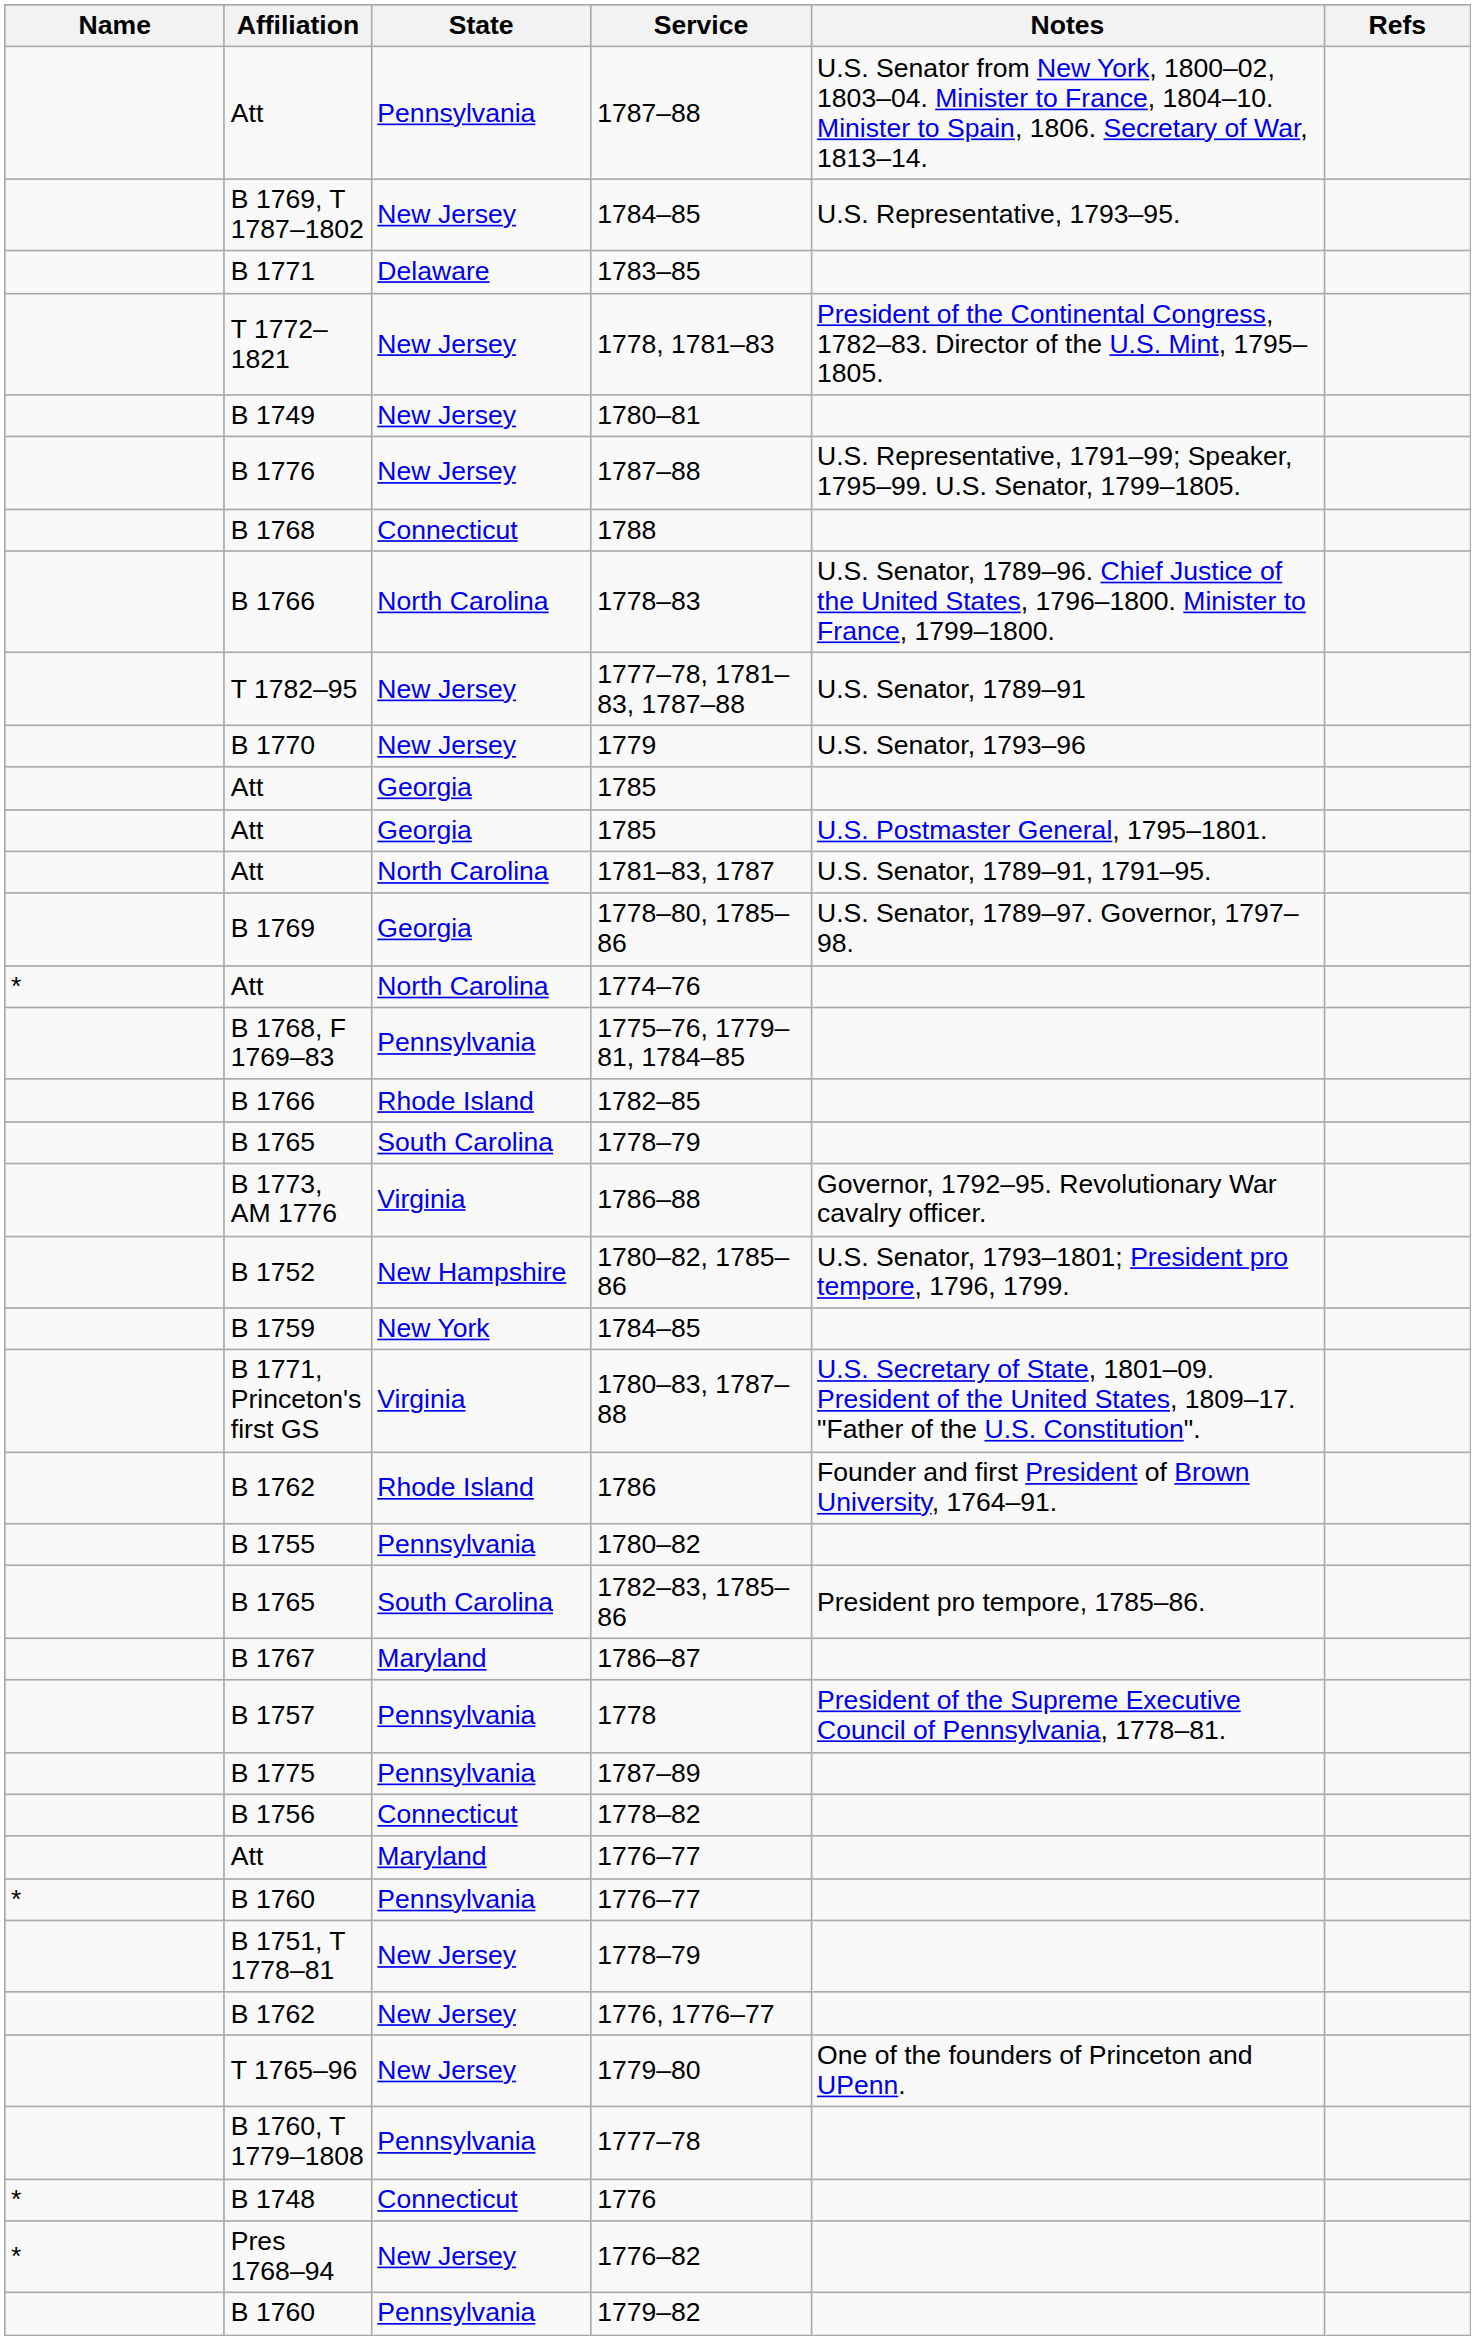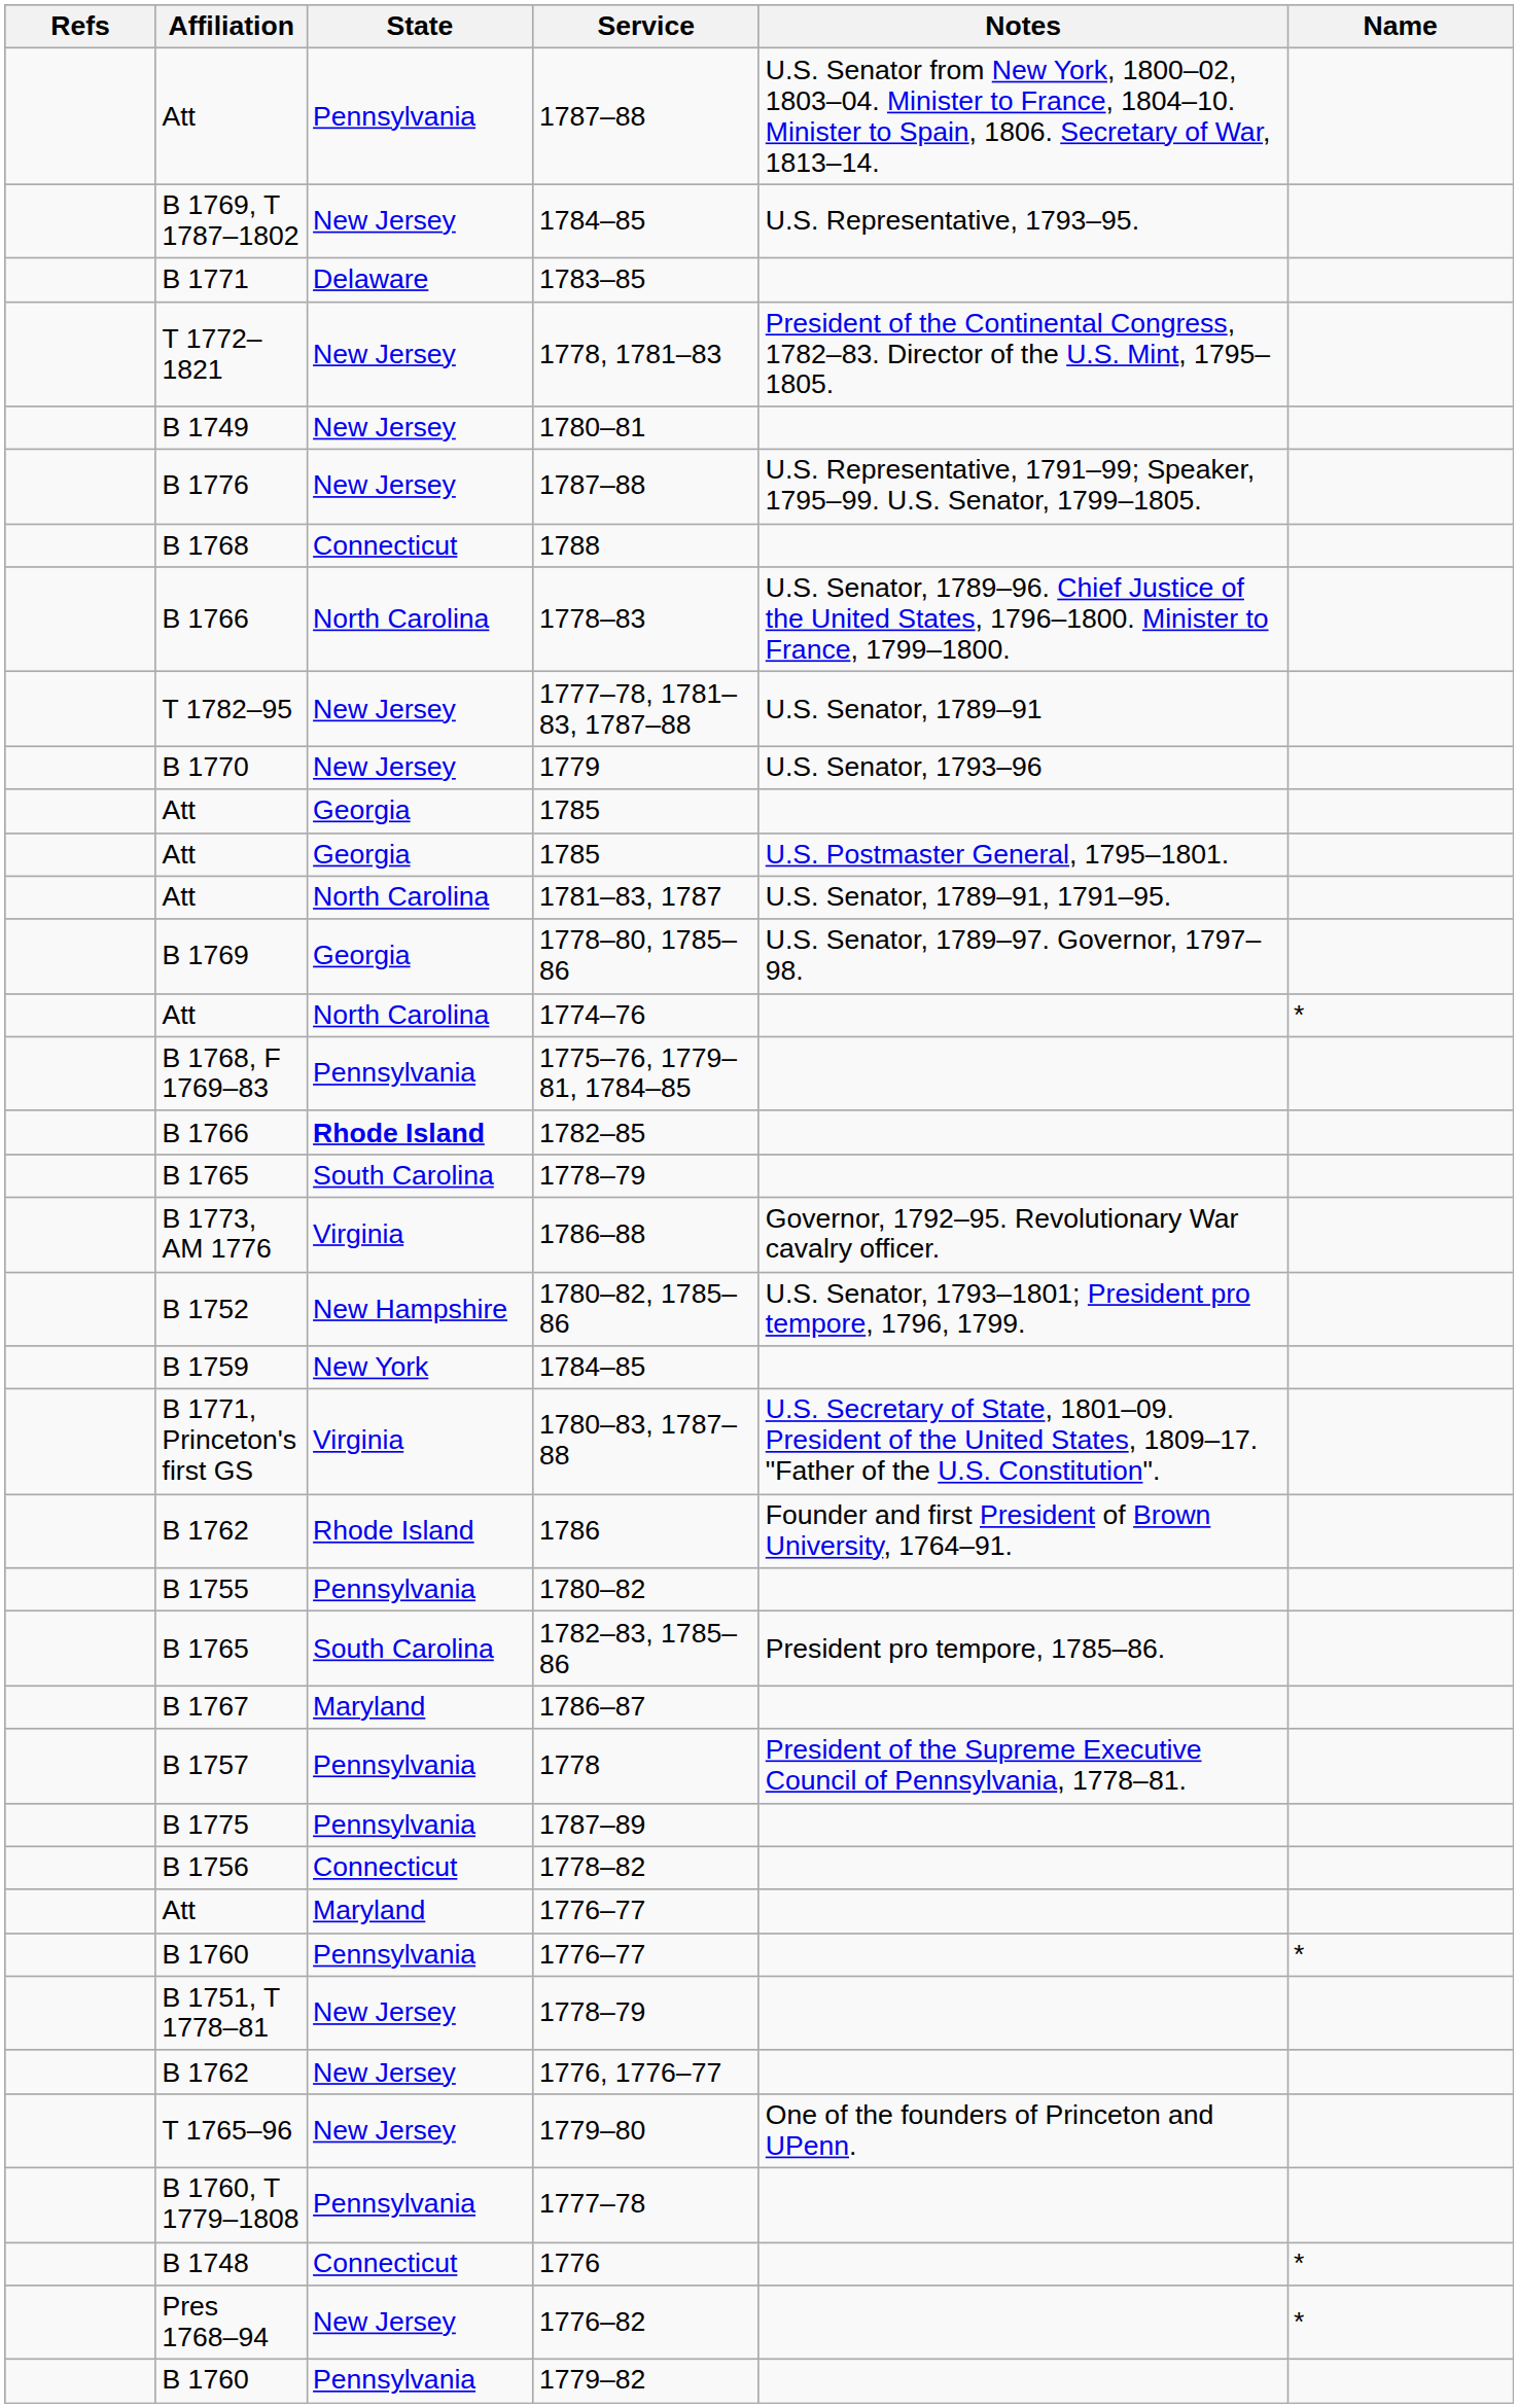 <table class="wikitable sortable" style="width:100%">
 <tr>
-<th width="15%">Name</th>
+<th width="10%" class="unsortable">Refs</th>
 <th width="10%">Affiliation</th>
 <th width="15%">State</th>
 <th width="15%">Service</th>
 <th width="*" class="unsortable">Notes</th>
-<th width="10%" class="unsortable">Refs</th>
+<th width="15%">Name</th>
 </tr>
 <tr>
 <td></td>
 <td>Att</td>
 <td><a href='#'>Pennsylvania</a></td>
 <td>1787–88</td>
 <td>U.S. Senator from <a href='#'>New York</a>, 1800–02, 1803–04. <a href='#'>Minister to France</a>, 1804–10. <a href='#'>Minister to Spain</a>, 1806. <a href='#'>Secretary of War</a>, 1813–14.</td>
 <td></td>
 </tr>
 <tr>
 <td></td>
 <td>B 1769, T 1787–1802</td>
 <td><a href='#'>New Jersey</a></td>
 <td>1784–85</td>
 <td>U.S. Representative, 1793–95.</td>
 <td></td>
 </tr>
 <tr>
 <td></td>
 <td>B 1771</td>
 <td><a href='#'>Delaware</a></td>
 <td>1783–85</td>
 <td></td>
 <td></td>
 </tr>
 <tr>
 <td></td>
 <td>T 1772–1821</td>
 <td><a href='#'>New Jersey</a></td>
 <td>1778, 1781–83</td>
 <td><a href='#'>President of the Continental Congress</a>, 1782–83. Director of the <a href='#'>U.S. Mint</a>, 1795–1805.</td>
 <td></td>
 </tr>
 <tr>
 <td></td>
 <td>B 1749</td>
 <td><a href='#'>New Jersey</a></td>
 <td>1780–81</td>
 <td></td>
 <td></td>
 </tr>
 <tr>
 <td></td>
 <td>B 1776</td>
 <td><a href='#'>New Jersey</a></td>
 <td>1787–88</td>
 <td>U.S. Representative, 1791–99; Speaker, 1795–99. U.S. Senator, 1799–1805.</td>
 <td></td>
 </tr>
 <tr>
 <td></td>
 <td>B 1768</td>
 <td><a href='#'>Connecticut</a></td>
 <td>1788</td>
 <td></td>
 <td></td>
 </tr>
 <tr>
 <td></td>
 <td>B 1766</td>
 <td><a href='#'>North Carolina</a></td>
 <td>1778–83</td>
 <td>U.S. Senator, 1789–96. <a href='#'>Chief Justice of the United States</a>, 1796–1800. <a href='#'>Minister to France</a>, 1799–1800.</td>
 <td></td>
 </tr>
 <tr>
 <td></td>
 <td>T 1782–95</td>
 <td><a href='#'>New Jersey</a></td>
 <td>1777–78, 1781–83, 1787–88</td>
 <td>U.S. Senator, 1789–91</td>
 <td></td>
 </tr>
 <tr>
 <td></td>
 <td>B 1770</td>
 <td><a href='#'>New Jersey</a></td>
 <td>1779</td>
 <td>U.S. Senator, 1793–96</td>
 <td></td>
 </tr>
 <tr>
 <td></td>
 <td>Att</td>
 <td><a href='#'>Georgia</a></td>
 <td>1785</td>
 <td></td>
 <td></td>
 </tr>
 <tr>
 <td></td>
 <td>Att</td>
 <td><a href='#'>Georgia</a></td>
 <td>1785</td>
 <td><a href='#'>U.S. Postmaster General</a>, 1795–1801.</td>
 <td></td>
 </tr>
 <tr>
 <td></td>
 <td>Att</td>
 <td><a href='#'>North Carolina</a></td>
 <td>1781–83, 1787</td>
 <td>U.S. Senator, 1789–91, 1791–95.</td>
 <td></td>
 </tr>
 <tr>
 <td></td>
 <td>B 1769</td>
 <td><a href='#'>Georgia</a></td>
 <td>1778–80, 1785–86</td>
 <td>U.S. Senator, 1789–97. Governor, 1797–98.</td>
 <td></td>
 </tr>
 <tr>
-<td>*</td>
+<td></td>
 <td>Att</td>
 <td><a href='#'>North Carolina</a></td>
 <td>1774–76</td>
 <td></td>
-<td></td>
+<td>*</td>
 </tr>
 <tr>
 <td></td>
 <td>B 1768, F 1769–83</td>
 <td><a href='#'>Pennsylvania</a></td>
 <td>1775–76, 1779–81, 1784–85</td>
 <td></td>
 <td></td>
 </tr>
 <tr>
 <td></td>
 <td>B 1766</td>
-<td><a href='#'>Rhode Island</a></td>
+<td><strong><a href='#'>Rhode Island</a></strong></td>
 <td>1782–85</td>
 <td></td>
 <td></td>
 </tr>
 <tr>
 <td></td>
 <td>B 1765</td>
 <td><a href='#'>South Carolina</a></td>
 <td>1778–79</td>
 <td></td>
 <td></td>
 </tr>
 <tr>
 <td></td>
 <td>B 1773, AM 1776</td>
 <td><a href='#'>Virginia</a></td>
 <td>1786–88</td>
 <td>Governor, 1792–95. Revolutionary War cavalry officer.</td>
 <td></td>
 </tr>
 <tr>
 <td></td>
 <td>B 1752</td>
 <td><a href='#'>New Hampshire</a></td>
 <td>1780–82, 1785–86</td>
 <td>U.S. Senator, 1793–1801; <a href='#'>President pro tempore</a>, 1796, 1799.</td>
 <td></td>
 </tr>
 <tr>
 <td></td>
 <td>B 1759</td>
 <td><a href='#'>New York</a></td>
 <td>1784–85</td>
 <td></td>
 <td></td>
 </tr>
 <tr>
 <td></td>
 <td>B 1771, Princeton's first GS</td>
 <td><a href='#'>Virginia</a></td>
 <td>1780–83, 1787–88</td>
 <td><a href='#'>U.S. Secretary of State</a>, 1801–09. <a href='#'>President of the United States</a>, 1809–17. "Father of the <a href='#'>U.S. Constitution</a>".</td>
 <td></td>
 </tr>
 <tr>
 <td></td>
 <td>B 1762</td>
 <td><a href='#'>Rhode Island</a></td>
 <td>1786</td>
 <td>Founder and first <a href='#'>President</a> of <a href='#'>Brown University</a>, 1764–91.</td>
 <td></td>
 </tr>
 <tr>
 <td></td>
 <td>B 1755</td>
 <td><a href='#'>Pennsylvania</a></td>
 <td>1780–82</td>
 <td></td>
 <td></td>
 </tr>
 <tr>
 <td></td>
 <td>B 1765</td>
 <td><a href='#'>South Carolina</a></td>
 <td>1782–83, 1785–86</td>
 <td>President pro tempore, 1785–86.</td>
 <td></td>
 </tr>
 <tr>
 <td></td>
 <td>B 1767</td>
 <td><a href='#'>Maryland</a></td>
 <td>1786–87</td>
 <td></td>
 <td></td>
 </tr>
 <tr>
 <td></td>
 <td>B 1757</td>
 <td><a href='#'>Pennsylvania</a></td>
 <td>1778</td>
 <td><a href='#'>President of the Supreme Executive Council of Pennsylvania</a>, 1778–81.</td>
 <td></td>
 </tr>
 <tr>
 <td></td>
 <td>B 1775</td>
 <td><a href='#'>Pennsylvania</a></td>
 <td>1787–89</td>
 <td></td>
 <td></td>
 </tr>
 <tr>
 <td></td>
 <td>B 1756</td>
 <td><a href='#'>Connecticut</a></td>
 <td>1778–82</td>
 <td></td>
 <td></td>
 </tr>
 <tr>
 <td></td>
 <td>Att</td>
 <td><a href='#'>Maryland</a></td>
 <td>1776–77</td>
 <td></td>
 <td></td>
 </tr>
 <tr>
-<td>*</td>
+<td></td>
 <td>B 1760</td>
 <td><a href='#'>Pennsylvania</a></td>
 <td>1776–77</td>
 <td></td>
-<td></td>
+<td>*</td>
 </tr>
 <tr>
 <td></td>
 <td>B 1751, T 1778–81</td>
 <td><a href='#'>New Jersey</a></td>
 <td>1778–79</td>
 <td></td>
 <td></td>
 </tr>
 <tr>
 <td></td>
 <td>B 1762</td>
 <td><a href='#'>New Jersey</a></td>
 <td>1776, 1776–77</td>
 <td></td>
 <td></td>
 </tr>
 <tr>
 <td></td>
 <td>T 1765–96</td>
 <td><a href='#'>New Jersey</a></td>
 <td>1779–80</td>
 <td>One of the founders of Princeton and <a href='#'>UPenn</a>.</td>
 <td></td>
 </tr>
 <tr>
 <td></td>
 <td>B 1760, T 1779–1808</td>
 <td><a href='#'>Pennsylvania</a></td>
 <td>1777–78</td>
 <td></td>
 <td></td>
 </tr>
 <tr>
-<td>*</td>
+<td></td>
 <td>B 1748</td>
 <td><a href='#'>Connecticut</a></td>
 <td>1776</td>
 <td></td>
-<td></td>
+<td>*</td>
 </tr>
 <tr>
-<td>*</td>
+<td></td>
 <td>Pres 1768–94</td>
 <td><a href='#'>New Jersey</a></td>
 <td>1776–82</td>
 <td></td>
-<td></td>
+<td>*</td>
 </tr>
 <tr>
 <td></td>
 <td>B 1760</td>
 <td><a href='#'>Pennsylvania</a></td>
 <td>1779–82</td>
 <td></td>
 <td></td>
 </tr>
 </table>
